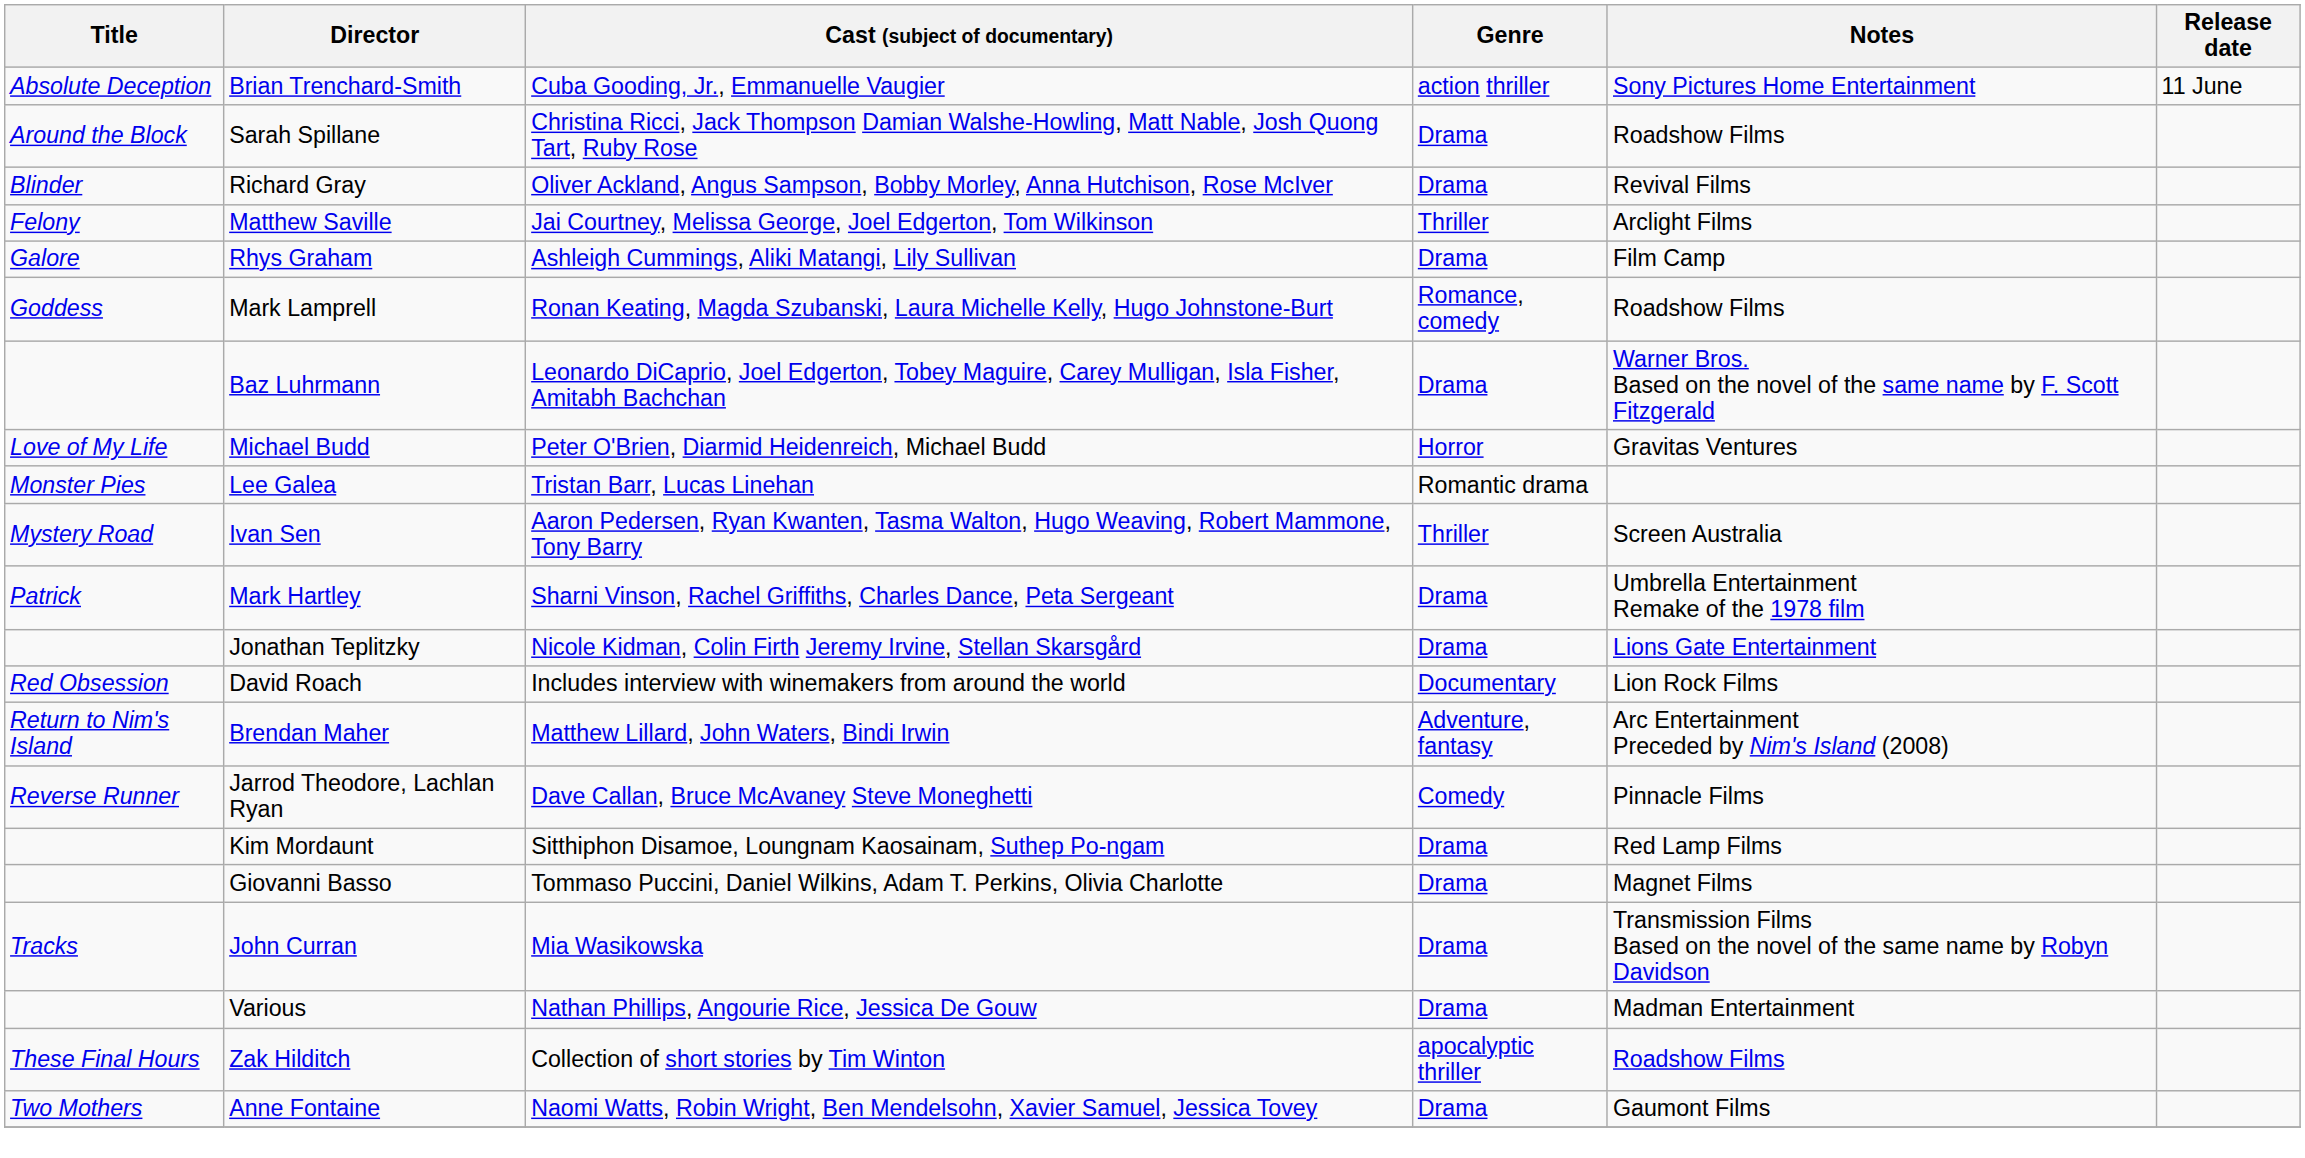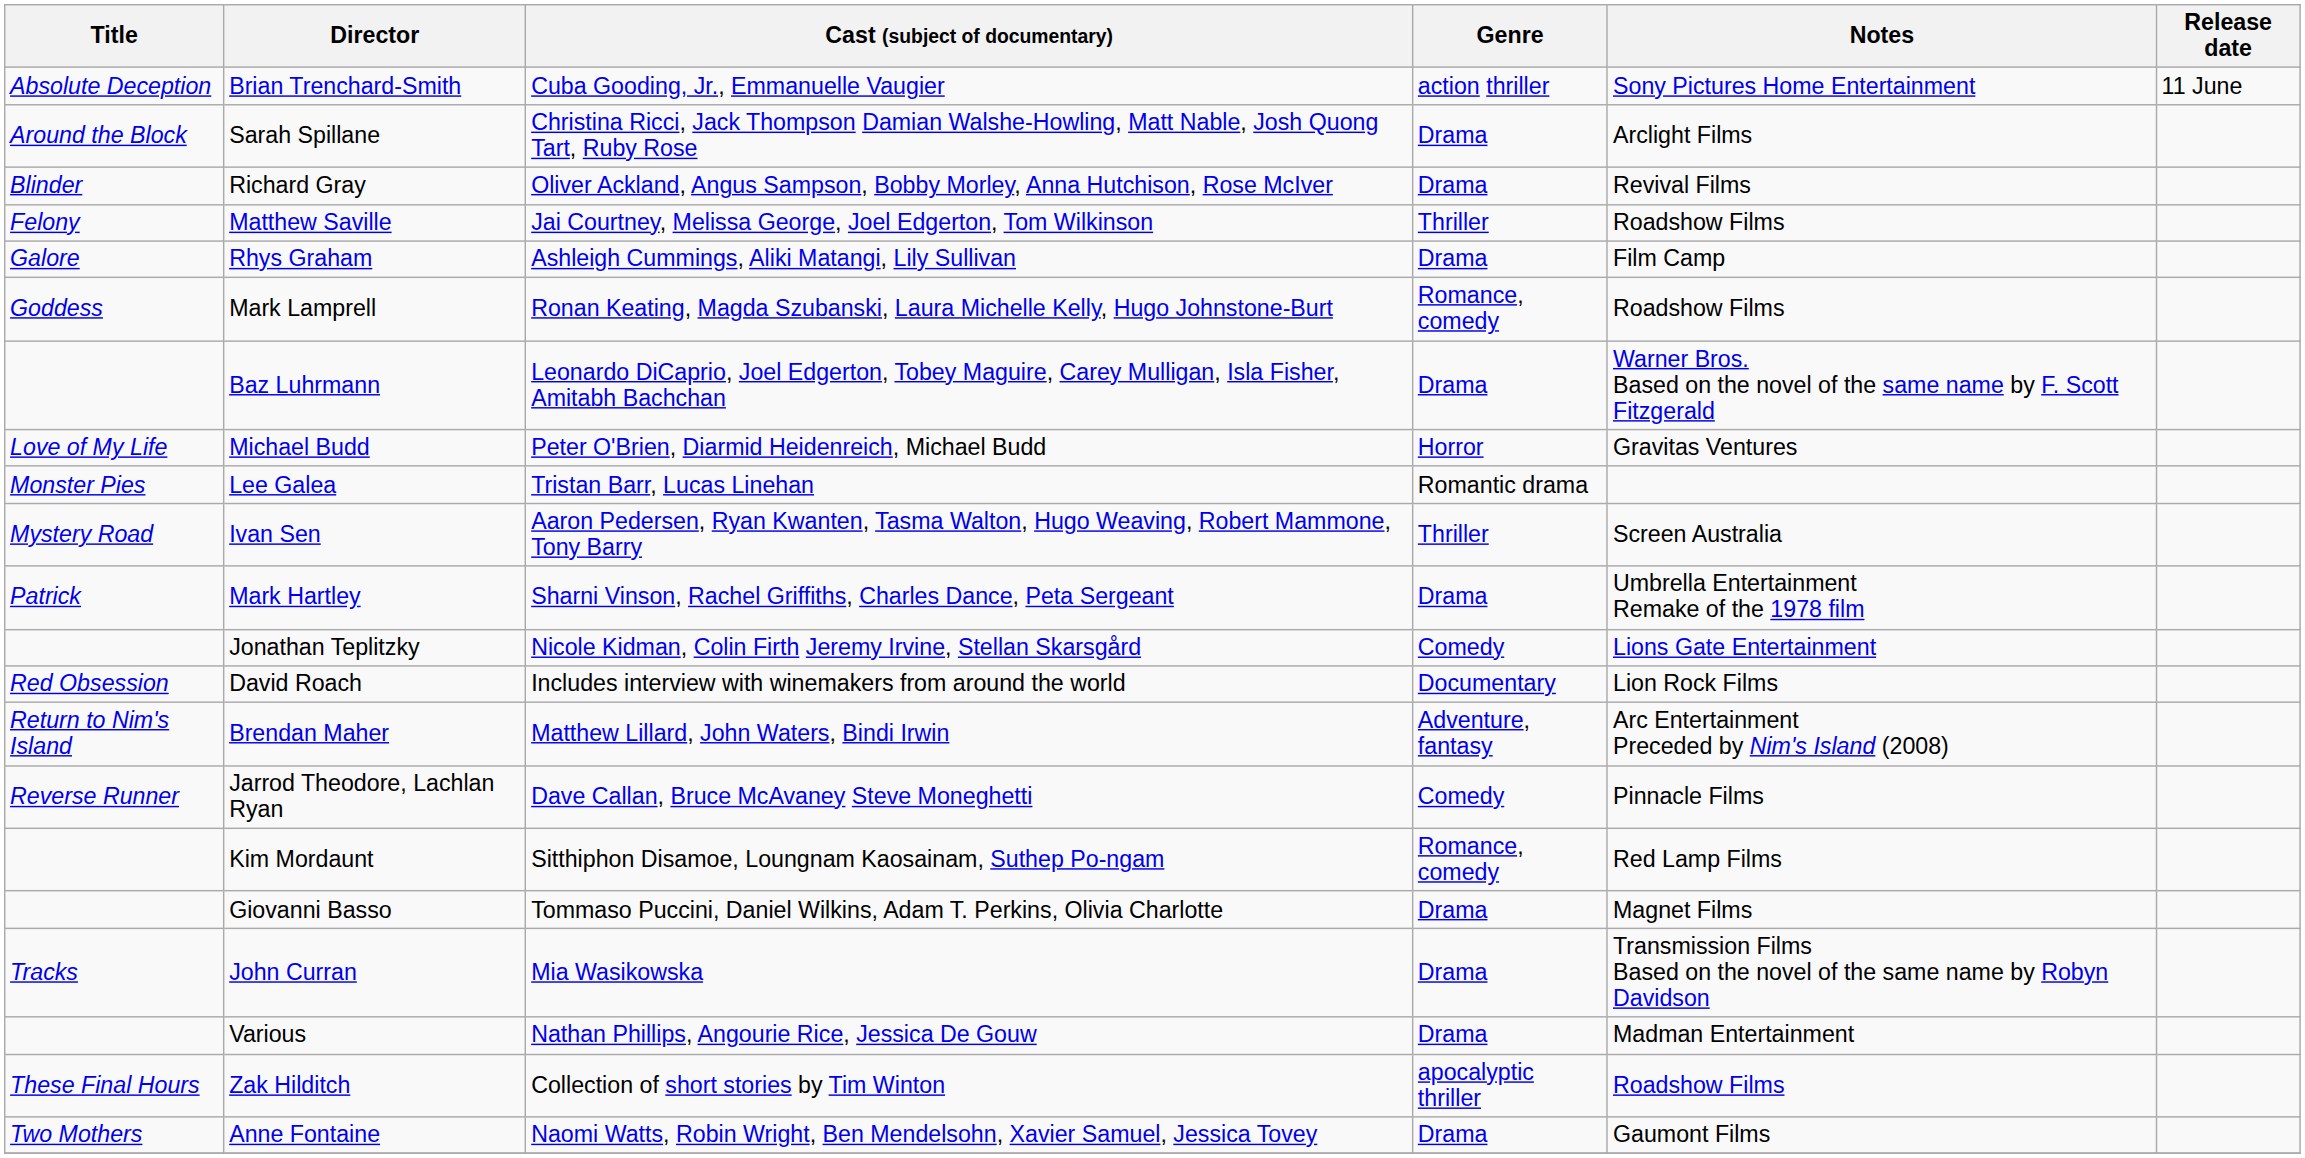 <table class="wikitable sortable" style="width:100%;">
 <tr>
 <th>Title</th>
 <th>Director</th>
 <th>Cast <small>(subject of documentary)</small></th>
 <th>Genre</th>
 <th>Notes</th>
 <th>Release date</th>
 </tr>
 <tr>
 <td><span></span> <em><a href='#'>Absolute Deception</a></em></td>
 <td><a href='#'>Brian Trenchard-Smith</a></td>
 <td><a href='#'>Cuba Gooding, Jr.</a>, <a href='#'>Emmanuelle Vaugier</a></td>
 <td><a href='#'>action</a> <a href='#'>thriller</a></td>
 <td><a href='#'>Sony Pictures Home Entertainment</a></td>
 <td>11 June</td>
 </tr>
 <tr>
 <td><span></span> <em><a href='#'>Around the Block</a></em></td>
 <td>Sarah Spillane</td>
 <td><a href='#'>Christina Ricci</a>, <a href='#'>Jack Thompson</a> <a href='#'>Damian Walshe-Howling</a>, <a href='#'>Matt Nable</a>, <a href='#'>Josh Quong Tart</a>, <a href='#'>Ruby Rose</a></td>
 <td><a href='#'>Drama</a></td>
-<td>Roadshow Films</td>
+<td>Arclight Films</td>
 <td></td>
 </tr>
 <tr>
 <td><span></span> <em><a href='#'>Blinder</a></em></td>
 <td>Richard Gray</td>
 <td><a href='#'>Oliver Ackland</a>, <a href='#'>Angus Sampson</a>, <a href='#'>Bobby Morley</a>, <a href='#'>Anna Hutchison</a>, <a href='#'>Rose McIver</a></td>
 <td><a href='#'>Drama</a></td>
 <td>Revival Films</td>
 <td></td>
 </tr>
 <tr>
 <td><span></span> <em><a href='#'>Felony</a></em></td>
 <td><a href='#'>Matthew Saville</a></td>
 <td><a href='#'>Jai Courtney</a>, <a href='#'>Melissa George</a>, <a href='#'>Joel Edgerton</a>, <a href='#'>Tom Wilkinson</a></td>
 <td><a href='#'>Thriller</a></td>
-<td>Arclight Films</td>
+<td>Roadshow Films</td>
 <td></td>
 </tr>
 <tr>
 <td><span></span> <em><a href='#'>Galore</a></em></td>
 <td><a href='#'>Rhys Graham</a></td>
 <td><a href='#'>Ashleigh Cummings</a>, <a href='#'>Aliki Matangi</a>, <a href='#'>Lily Sullivan</a></td>
 <td><a href='#'>Drama</a></td>
 <td>Film Camp</td>
 <td></td>
 </tr>
 <tr>
 <td><span></span> <em><a href='#'>Goddess</a></em></td>
 <td>Mark Lamprell</td>
 <td><a href='#'>Ronan Keating</a>, <a href='#'>Magda Szubanski</a>, <a href='#'>Laura Michelle Kelly</a>, <a href='#'>Hugo Johnstone-Burt</a></td>
 <td><a href='#'>Romance</a>, <a href='#'>comedy</a></td>
 <td>Roadshow Films</td>
 <td></td>
 </tr>
 <tr>
 <td><em></em></td>
 <td><a href='#'>Baz Luhrmann</a></td>
 <td><a href='#'>Leonardo DiCaprio</a>, <a href='#'>Joel Edgerton</a>, <a href='#'>Tobey Maguire</a>, <a href='#'>Carey Mulligan</a>, <a href='#'>Isla Fisher</a>, <a href='#'>Amitabh Bachchan</a></td>
 <td><a href='#'>Drama</a></td>
 <td><a href='#'>Warner Bros.</a><br>Based on the novel of the <a href='#'>same name</a> by <a href='#'>F. Scott Fitzgerald</a></td>
 <td></td>
 </tr>
 <tr>
 <td><span></span> <em><a href='#'>Love of My Life</a></em></td>
 <td><a href='#'>Michael Budd</a></td>
 <td><a href='#'>Peter O'Brien</a>, <a href='#'>Diarmid Heidenreich</a>, Michael Budd</td>
 <td><a href='#'>Horror</a></td>
 <td>Gravitas Ventures</td>
 <td></td>
 </tr>
 <tr>
 <td><span></span><em><a href='#'>Monster Pies</a></em></td>
 <td><a href='#'>Lee Galea</a></td>
 <td><a href='#'>Tristan Barr</a>, <a href='#'>Lucas Linehan</a></td>
 <td>Romantic drama</td>
 <td></td>
 <td></td>
 </tr>
 <tr>
 <td><em><a href='#'>Mystery Road</a></em></td>
 <td><a href='#'>Ivan Sen</a></td>
 <td><a href='#'>Aaron Pedersen</a>, <a href='#'>Ryan Kwanten</a>, <a href='#'>Tasma Walton</a>, <a href='#'>Hugo Weaving</a>, <a href='#'>Robert Mammone</a>, <a href='#'>Tony Barry</a></td>
 <td><a href='#'>Thriller</a></td>
 <td>Screen Australia</td>
 <td></td>
 </tr>
 <tr>
 <td><span></span> <em><a href='#'>Patrick</a></em></td>
 <td><a href='#'>Mark Hartley</a></td>
 <td><a href='#'>Sharni Vinson</a>, <a href='#'>Rachel Griffiths</a>, <a href='#'>Charles Dance</a>, <a href='#'>Peta Sergeant</a></td>
 <td><a href='#'>Drama</a></td>
 <td>Umbrella Entertainment<br>Remake of the <a href='#'>1978 film</a></td>
 <td></td>
 </tr>
 <tr>
 <td><span></span>   <em></em></td>
 <td>Jonathan Teplitzky</td>
 <td><a href='#'>Nicole Kidman</a>, <a href='#'>Colin Firth</a> <a href='#'>Jeremy Irvine</a>, <a href='#'>Stellan Skarsgård</a></td>
-<td><a href='#'>Drama</a></td>
+<td><a href='#'>Comedy</a></td>
 <td><a href='#'>Lions Gate Entertainment</a></td>
 <td></td>
 </tr>
 <tr>
 <td><em><a href='#'>Red Obsession</a></em></td>
 <td>David Roach</td>
 <td>Includes interview with winemakers from around the world</td>
 <td><a href='#'>Documentary</a></td>
 <td>Lion Rock Films</td>
 <td></td>
 </tr>
 <tr>
 <td><em><a href='#'>Return to Nim's Island</a></em></td>
 <td><a href='#'>Brendan Maher</a></td>
 <td><a href='#'>Matthew Lillard</a>, <a href='#'>John Waters</a>, <a href='#'>Bindi Irwin</a></td>
 <td><a href='#'>Adventure</a>, <a href='#'>fantasy</a></td>
 <td>Arc Entertainment<br>Preceded by <em><a href='#'>Nim's Island</a></em> (2008)</td>
 <td></td>
 </tr>
 <tr>
 <td><em><a href='#'>Reverse Runner</a></em></td>
 <td>Jarrod Theodore, Lachlan Ryan</td>
 <td><a href='#'>Dave Callan</a>, <a href='#'>Bruce McAvaney</a> <a href='#'>Steve Moneghetti</a></td>
 <td><a href='#'>Comedy</a></td>
 <td>Pinnacle Films</td>
 <td></td>
 </tr>
 <tr>
 <td><em></em></td>
 <td>Kim Mordaunt</td>
 <td>Sitthiphon Disamoe, Loungnam Kaosainam, <a href='#'>Suthep Po-ngam</a></td>
-<td><a href='#'>Drama</a></td>
+<td><a href='#'>Romance</a>, <a href='#'>comedy</a></td>
 <td>Red Lamp Films</td>
 <td></td>
 </tr>
 <tr>
 <td><span></span> <em></em></td>
 <td>Giovanni Basso</td>
 <td>Tommaso Puccini, Daniel Wilkins, Adam T. Perkins, Olivia Charlotte</td>
 <td><a href='#'>Drama</a></td>
 <td>Magnet Films</td>
 <td></td>
 </tr>
 <tr>
 <td><span></span> <em><a href='#'>Tracks</a></em></td>
 <td><a href='#'>John Curran</a></td>
 <td><a href='#'>Mia Wasikowska</a></td>
 <td><a href='#'>Drama</a></td>
 <td>Transmission Films<br>Based on the novel of the same name by <a href='#'>Robyn Davidson</a></td>
 <td></td>
 </tr>
 <tr>
 <td><em></em></td>
 <td>Various</td>
 <td><a href='#'>Nathan Phillips</a>, <a href='#'>Angourie Rice</a>, <a href='#'>Jessica De Gouw</a></td>
 <td><a href='#'>Drama</a></td>
 <td>Madman Entertainment</td>
 <td></td>
 </tr>
 <tr>
 <td><em><a href='#'>These Final Hours</a></em></td>
 <td><a href='#'>Zak Hilditch</a></td>
 <td>Collection of <a href='#'>short stories</a> by <a href='#'>Tim Winton</a></td>
 <td><a href='#'>apocalyptic</a> <a href='#'>thriller</a></td>
 <td><a href='#'>Roadshow Films</a></td>
 <td></td>
 </tr>
 <tr>
 <td><em><a href='#'>Two Mothers</a></em></td>
 <td><a href='#'>Anne Fontaine</a></td>
 <td><a href='#'>Naomi Watts</a>, <a href='#'>Robin Wright</a>, <a href='#'>Ben Mendelsohn</a>, <a href='#'>Xavier Samuel</a>, <a href='#'>Jessica Tovey</a></td>
 <td><a href='#'>Drama</a></td>
 <td>Gaumont Films</td>
 <td></td>
 </tr>
 <tr>
 </tr>
 </table>
